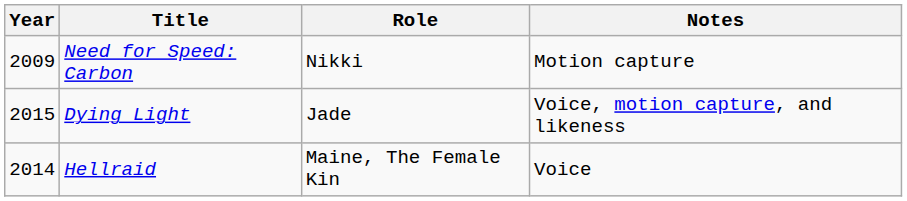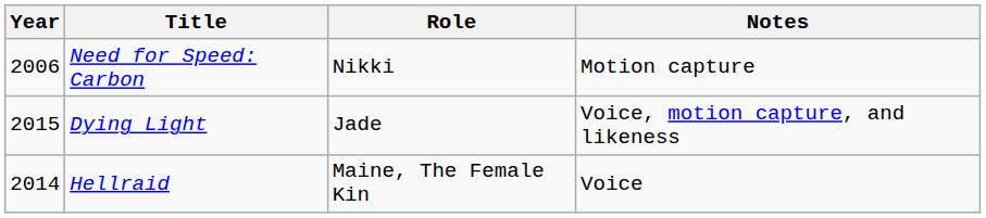 <table class="wikitable sortable">
 <tr>
 <th>Year</th>
 <th>Title</th>
 <th>Role</th>
 <th class="unsortable">Notes</th>
 </tr>
 <tr>
-<td>2009</td>
+<td>2006</td>
 <td><em><a href='#'>Need for Speed: Carbon</a></em></td>
 <td>Nikki</td>
 <td>Motion capture</td>
 </tr>
 <tr>
 <td>2015</td>
 <td><em><a href='#'>Dying Light</a></em></td>
 <td>Jade</td>
 <td>Voice, <a href='#'>motion capture</a>, and likeness</td>
 </tr>
 <tr>
 <td>2014</td>
 <td><em><a href='#'>Hellraid</a></em></td>
 <td>Maine, The Female Kin</td>
 <td>Voice</td>
 </tr>
 </table>
